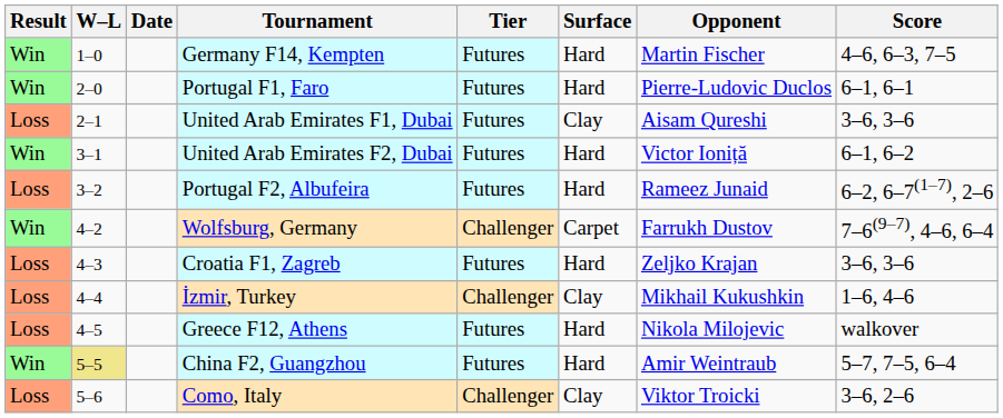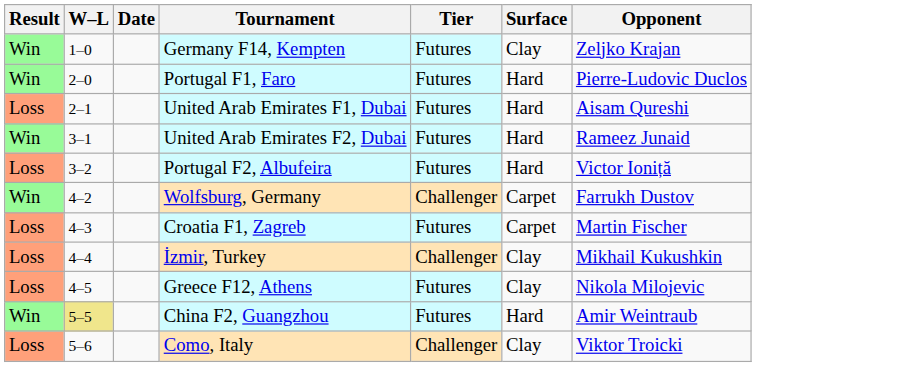 <table class="sortable wikitable">
 <tr>
 <th>Result</th>
 <th class=unsortable>W–L</th>
 <th>Date</th>
 <th>Tournament</th>
 <th>Tier</th>
 <th>Surface</th>
 <th>Opponent</th>
-<th class=unsortable>Score</th>
 </tr>
 <tr>
 <td style="background:#98fb98;">Win</td>
 <td><small>1–0</small></td>
 <td></td>
 <td style=background:#cffcff>Germany F14, <a href='#'>Kempten</a></td>
 <td style=background:#cffcff>Futures</td>
-<td>Hard</td>
-<td> <a href='#'>Martin Fischer</a></td>
-<td>4–6, 6–3, 7–5</td>
+<td>Clay</td>
+<td> <a href='#'>Zeljko Krajan</a></td>
 </tr>
 <tr>
 <td style="background:#98fb98;">Win</td>
 <td><small>2–0</small></td>
 <td></td>
 <td style=background:#cffcff>Portugal F1, <a href='#'>Faro</a></td>
 <td style=background:#cffcff>Futures</td>
 <td>Hard</td>
 <td> <a href='#'>Pierre-Ludovic Duclos</a></td>
-<td>6–1, 6–1</td>
 </tr>
 <tr>
 <td bgcolor=FFA07A>Loss</td>
 <td><small>2–1</small></td>
 <td></td>
 <td style=background:#cffcff>United Arab Emirates F1, <a href='#'>Dubai</a></td>
 <td style=background:#cffcff>Futures</td>
-<td>Clay</td>
+<td>Hard</td>
 <td> <a href='#'>Aisam Qureshi</a></td>
-<td>3–6, 3–6</td>
 </tr>
 <tr>
 <td style="background:#98fb98;">Win</td>
 <td><small>3–1</small></td>
 <td></td>
 <td style=background:#cffcff>United Arab Emirates F2, <a href='#'>Dubai</a></td>
 <td style=background:#cffcff>Futures</td>
 <td>Hard</td>
-<td> <a href='#'>Victor Ioniță</a></td>
-<td>6–1, 6–2</td>
+<td> <a href='#'>Rameez Junaid</a></td>
 </tr>
 <tr>
 <td bgcolor=FFA07A>Loss</td>
 <td><small>3–2</small></td>
 <td></td>
 <td style=background:#cffcff>Portugal F2, <a href='#'>Albufeira</a></td>
 <td style=background:#cffcff>Futures</td>
 <td>Hard</td>
-<td> <a href='#'>Rameez Junaid</a></td>
-<td>6–2, 6–7<sup>(1–7)</sup>, 2–6</td>
+<td> <a href='#'>Victor Ioniță</a></td>
 </tr>
 <tr>
 <td style="background:#98fb98;">Win</td>
 <td><small>4–2</small></td>
 <td></td>
 <td style=background:moccasin><a href='#'>Wolfsburg</a>, Germany</td>
 <td style=background:moccasin>Challenger</td>
 <td>Carpet</td>
 <td> <a href='#'>Farrukh Dustov</a></td>
-<td>7–6<sup>(9–7)</sup>, 4–6, 6–4</td>
 </tr>
 <tr>
 <td bgcolor=FFA07A>Loss</td>
 <td><small>4–3</small></td>
 <td></td>
 <td style=background:#cffcff>Croatia F1, <a href='#'>Zagreb</a></td>
 <td style=background:#cffcff>Futures</td>
-<td>Hard</td>
-<td> <a href='#'>Zeljko Krajan</a></td>
-<td>3–6, 3–6</td>
+<td>Carpet</td>
+<td> <a href='#'>Martin Fischer</a></td>
 </tr>
 <tr>
 <td bgcolor=FFA07A>Loss</td>
 <td><small>4–4</small></td>
 <td></td>
 <td style=background:moccasin><a href='#'>İzmir</a>, Turkey</td>
 <td style=background:moccasin>Challenger</td>
 <td>Clay</td>
 <td> <a href='#'>Mikhail Kukushkin</a></td>
-<td>1–6, 4–6</td>
 </tr>
 <tr>
 <td bgcolor=FFA07A>Loss</td>
 <td><small>4–5</small></td>
 <td></td>
 <td style=background:#cffcff>Greece F12, <a href='#'>Athens</a></td>
 <td style=background:#cffcff>Futures</td>
-<td>Hard</td>
+<td>Clay</td>
 <td> <a href='#'>Nikola Milojevic</a></td>
-<td>walkover</td>
 </tr>
 <tr>
 <td style="background:#98fb98;">Win</td>
 <td style="background: khaki;"><small>5–5</small></td>
 <td></td>
 <td style=background:#cffcff>China F2, <a href='#'>Guangzhou</a></td>
 <td style=background:#cffcff>Futures</td>
 <td>Hard</td>
 <td> <a href='#'>Amir Weintraub</a></td>
-<td>5–7, 7–5, 6–4</td>
 </tr>
 <tr>
 <td bgcolor=FFA07A>Loss</td>
 <td><small>5–6</small></td>
 <td></td>
 <td style=background:moccasin><a href='#'>Como</a>, Italy</td>
 <td style=background:moccasin>Challenger</td>
 <td>Clay</td>
 <td> <a href='#'>Viktor Troicki</a></td>
-<td>3–6, 2–6</td>
 </tr>
 </table>
